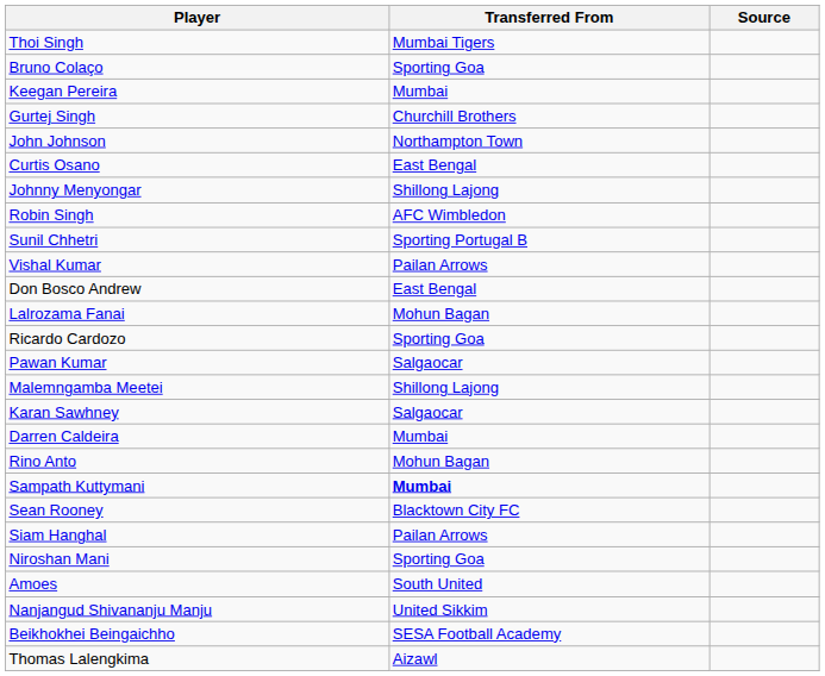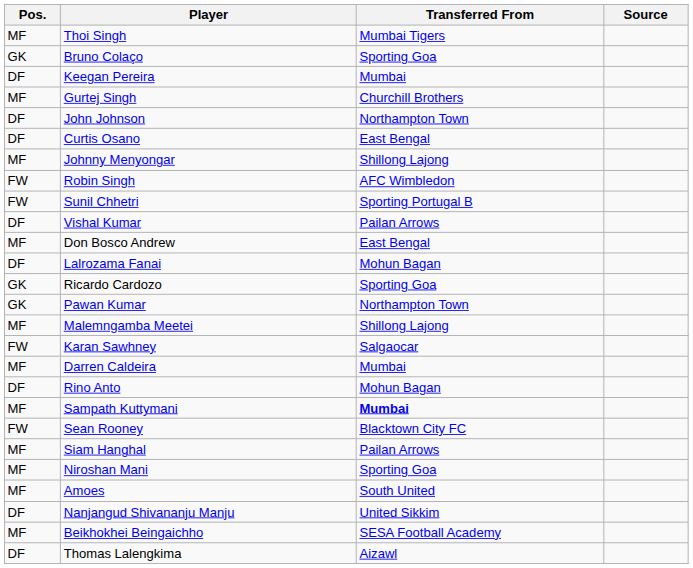 <table class="wikitable sortable" style="width:90%; text-align:center; font-size:95%; text-align:left;">
 <tr>
+<th><strong>Pos.</strong></th>
 <th><strong>Player</strong></th>
 <th><strong>Transferred From</strong></th>
 <th><strong>Source</strong></th>
 </tr>
 <tr>
+<td>MF</td>
 <td> <a href='#'>Thoi Singh</a></td>
 <td> <a href='#'>Mumbai Tigers</a></td>
 <td></td>
 </tr>
 <tr>
+<td>GK</td>
 <td> <a href='#'>Bruno Colaço</a></td>
 <td> <a href='#'>Sporting Goa</a></td>
 <td></td>
 </tr>
 <tr>
+<td>DF</td>
 <td> <a href='#'>Keegan Pereira</a></td>
 <td> <a href='#'>Mumbai</a></td>
 <td></td>
 </tr>
 <tr>
+<td>MF</td>
 <td> <a href='#'>Gurtej Singh</a></td>
 <td> <a href='#'>Churchill Brothers</a></td>
 <td></td>
 </tr>
 <tr>
+<td>DF</td>
 <td> <a href='#'>John Johnson</a></td>
 <td> <a href='#'>Northampton Town</a></td>
 <td></td>
 </tr>
 <tr>
+<td>DF</td>
 <td> <a href='#'>Curtis Osano</a></td>
 <td> <a href='#'>East Bengal</a></td>
 <td></td>
 </tr>
 <tr>
+<td>MF</td>
 <td> <a href='#'>Johnny Menyongar</a></td>
 <td> <a href='#'>Shillong Lajong</a></td>
 <td></td>
 </tr>
 <tr>
+<td>FW</td>
 <td> <a href='#'>Robin Singh</a></td>
 <td> <a href='#'>AFC Wimbledon</a></td>
 <td></td>
 </tr>
 <tr>
+<td>FW</td>
 <td> <a href='#'>Sunil Chhetri</a></td>
 <td> <a href='#'>Sporting Portugal B</a></td>
 <td></td>
 </tr>
 <tr>
+<td>DF</td>
 <td> <a href='#'>Vishal Kumar</a></td>
 <td> <a href='#'>Pailan Arrows</a></td>
 <td></td>
 </tr>
 <tr>
+<td>MF</td>
 <td> Don Bosco Andrew</td>
 <td> <a href='#'>East Bengal</a></td>
 <td></td>
 </tr>
 <tr>
+<td>DF</td>
 <td> <a href='#'>Lalrozama Fanai</a></td>
 <td> <a href='#'>Mohun Bagan</a></td>
 <td></td>
 </tr>
 <tr>
+<td>GK</td>
 <td> Ricardo Cardozo</td>
 <td> <a href='#'>Sporting Goa</a></td>
 <td></td>
 </tr>
 <tr>
+<td>GK</td>
 <td> <a href='#'>Pawan Kumar</a></td>
-<td> <a href='#'>Salgaocar</a></td>
+<td> <a href='#'>Northampton Town</a></td>
 <td></td>
 </tr>
 <tr>
+<td>MF</td>
 <td> <a href='#'>Malemngamba Meetei</a></td>
 <td> <a href='#'>Shillong Lajong</a></td>
 <td></td>
 </tr>
 <tr>
+<td>FW</td>
 <td> <a href='#'>Karan Sawhney</a></td>
 <td> <a href='#'>Salgaocar</a></td>
 <td></td>
 </tr>
 <tr>
+<td>MF</td>
 <td> <a href='#'>Darren Caldeira</a></td>
 <td> <a href='#'>Mumbai</a></td>
 <td></td>
 </tr>
 <tr>
+<td>DF</td>
 <td> <a href='#'>Rino Anto</a></td>
 <td> <a href='#'>Mohun Bagan</a></td>
 <td></td>
 </tr>
 <tr>
+<td>MF</td>
 <td> <a href='#'>Sampath Kuttymani</a></td>
 <td><strong> <a href='#'>Mumbai</a></strong></td>
 <td></td>
 </tr>
 <tr>
+<td>FW</td>
 <td> <a href='#'>Sean Rooney</a></td>
 <td> <a href='#'>Blacktown City FC</a></td>
 <td></td>
 </tr>
 <tr>
+<td>MF</td>
 <td> <a href='#'>Siam Hanghal</a></td>
 <td> <a href='#'>Pailan Arrows</a></td>
 <td></td>
 </tr>
 <tr>
+<td>MF</td>
 <td> <a href='#'>Niroshan Mani</a></td>
 <td> <a href='#'>Sporting Goa</a></td>
 <td></td>
 </tr>
 <tr>
+<td>MF</td>
 <td> <a href='#'>Amoes</a></td>
 <td> <a href='#'>South United</a></td>
 <td></td>
 </tr>
 <tr>
+<td>DF</td>
 <td> <a href='#'>Nanjangud Shivananju Manju</a></td>
 <td> <a href='#'>United Sikkim</a></td>
 <td></td>
 </tr>
 <tr>
+<td>MF</td>
 <td> <a href='#'>Beikhokhei Beingaichho</a></td>
 <td> <a href='#'>SESA Football Academy</a></td>
 <td></td>
 </tr>
 <tr>
+<td>DF</td>
 <td> Thomas Lalengkima</td>
 <td> <a href='#'>Aizawl</a></td>
 <td></td>
 </tr>
 </table>
